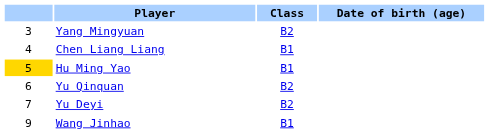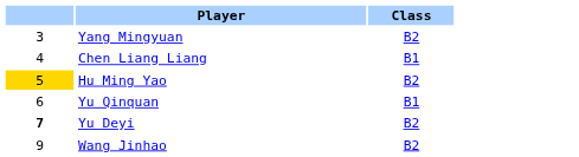 <table class="sortable" border="0" cellspacing="2" cellpadding="2">
 <tr style="background-color:#AAD0FF">
 <th width=8%></th>
 <th width=34%>Player</th>
 <th width=10%>Class</th>
-<th width=28%>Date of birth (age)</th>
 </tr>
 <tr>
 <td style="text-align: center;">3</td>
 <td><a href='#'>Yang Mingyuan</a></td>
 <td style="text-align: center;"><a href='#'>B2</a></td>
-<td style="text-align: center;"></td>
 </tr>
 <tr>
 <td style="text-align: center;">4</td>
 <td><a href='#'>Chen Liang Liang</a></td>
 <td style="text-align: center;"><a href='#'>B1</a></td>
-<td style="text-align: center;"></td>
 </tr>
 <tr>
 <td style="background: gold; text-align: center;">5</td>
 <td><a href='#'>Hu Ming Yao</a></td>
-<td style="text-align: center;"><a href='#'>B1</a></td>
-<td style="text-align: center;"></td>
+<td style="text-align: center;"><a href='#'>B2</a></td>
 </tr>
 <tr>
 <td style="text-align: center;">6</td>
 <td><a href='#'>Yu Qinquan</a></td>
-<td style="text-align: center;"><a href='#'>B2</a></td>
-<td style="text-align: center;"></td>
+<td style="text-align: center;"><a href='#'>B1</a></td>
 </tr>
 <tr>
-<td style="text-align: center;">7</td>
+<td style="text-align: center;"><strong>7</strong></td>
 <td><a href='#'>Yu Deyi</a></td>
 <td style="text-align: center;"><a href='#'>B2</a></td>
-<td style="text-align: center;"></td>
 </tr>
 <tr>
 <td style="text-align: center;">9</td>
 <td><a href='#'>Wang Jinhao</a></td>
-<td style="text-align: center;"><a href='#'>B1</a></td>
-<td style="text-align: center;"></td>
+<td style="text-align: center;"><a href='#'>B2</a></td>
 </tr>
 </table>
